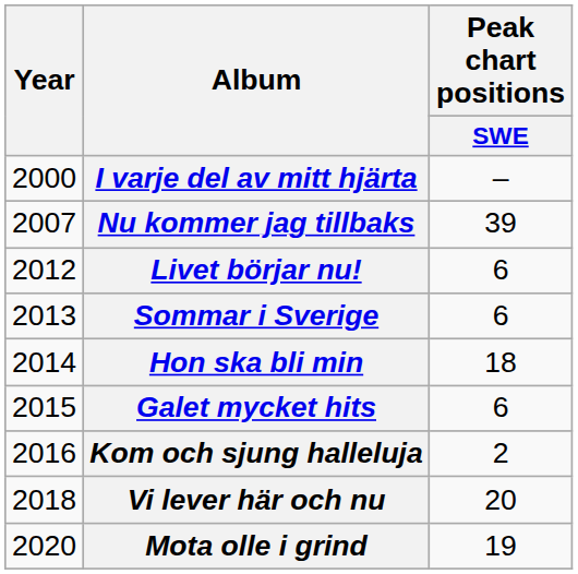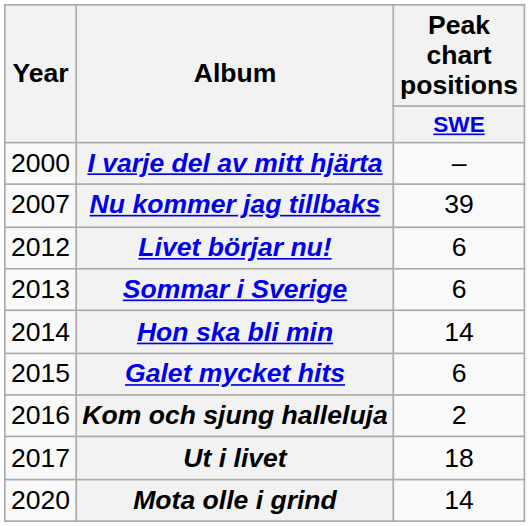 <table class="wikitable plainrowheaders" style="text-align:center;" border="1">
 <tr>
 <th scope="col" rowspan="2">Year</th>
 <th scope="col" rowspan="2">Album</th>
 <th scope="col" colspan="1">Peak chart positions</th>
 </tr>
 <tr>
 <th scope="col" style="width:3em;font-size:85%;"><a href='#'>SWE</a><br></th>
 </tr>
 <tr>
 <td>2000</td>
 <th scope="row"><em><a href='#'>I varje del av mitt hjärta</a></em></th>
 <td>–</td>
 </tr>
 <tr>
 <td>2007</td>
 <th scope="row"><em><a href='#'>Nu kommer jag tillbaks</a></em></th>
 <td>39</td>
 </tr>
 <tr>
 <td>2012</td>
 <th scope="row"><em><a href='#'>Livet börjar nu!</a></em></th>
 <td>6</td>
 </tr>
 <tr>
 <td>2013</td>
 <th scope="row"><em><a href='#'>Sommar i Sverige</a></em></th>
 <td>6</td>
 </tr>
 <tr>
 <td>2014</td>
 <th scope="row"><em><a href='#'>Hon ska bli min</a></em></th>
-<td>18</td>
+<td>14</td>
 </tr>
 <tr>
 <td>2015</td>
 <th scope="row"><em><a href='#'>Galet mycket hits</a></em></th>
 <td>6</td>
 </tr>
 <tr>
 <td>2016</td>
 <th scope="row"><em>Kom och sjung halleluja</em></th>
 <td>2</td>
 </tr>
 <tr>
-<td>2018</td>
-<th scope="row"><em>Vi lever här och nu</em></th>
-<td>20</td>
+<td>2017</td>
+<th scope="row"><em>Ut i livet</em></th>
+<td>18</td>
 </tr>
 <tr>
 <td>2020</td>
 <th scope="row"><em>Mota olle i grind</em></th>
-<td>19<br></td>
+<td>14<br></td>
 </tr>
 </table>
